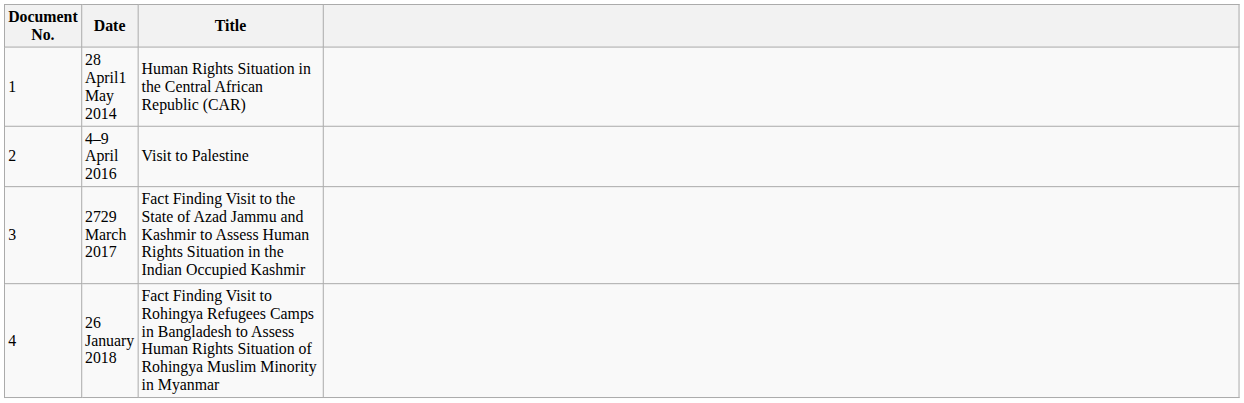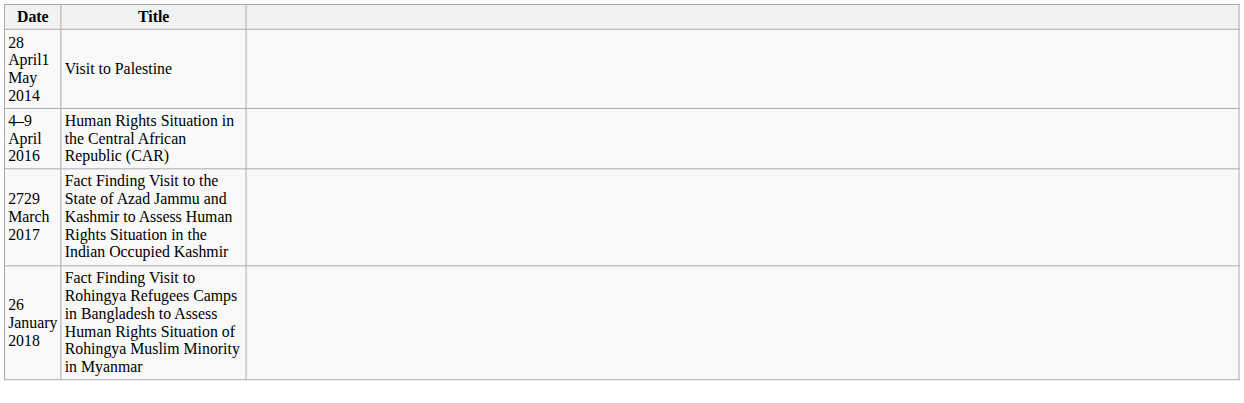 <table class="wikitable sortable" style="text-align:left;">
 <tr>
-<th scope="col" style="width:2%; text-align:center;">Document No.</th>
 <th scope="col" style="width:3%;text-align:center;">Date</th>
 <th scope="col" style="width:15%;text-align:center;">Title</th>
 <th scope="col" class="unsortable"></th>
 </tr>
 <tr>
-<td>1</td>
 <td>28 April1 May 2014</td>
+<td>Visit to Palestine</td>
+<td></td>
+</tr>
+<tr>
+<td>4–9 April 2016</td>
 <td>Human Rights Situation in the Central African Republic (CAR)</td>
 <td></td>
 </tr>
 <tr>
-<td>2</td>
-<td>4–9 April 2016</td>
-<td>Visit to Palestine</td>
-<td></td>
-</tr>
-<tr>
-<td>3</td>
 <td>2729 March 2017</td>
 <td>Fact Finding Visit to the State of Azad Jammu and Kashmir to Assess Human Rights Situation in the Indian Occupied Kashmir</td>
 <td></td>
 </tr>
 <tr>
-<td>4</td>
 <td>26 January 2018</td>
 <td>Fact Finding Visit to Rohingya Refugees Camps in Bangladesh to Assess Human Rights Situation of Rohingya Muslim Minority in Myanmar</td>
 <td></td>
 </tr>
 </table>
